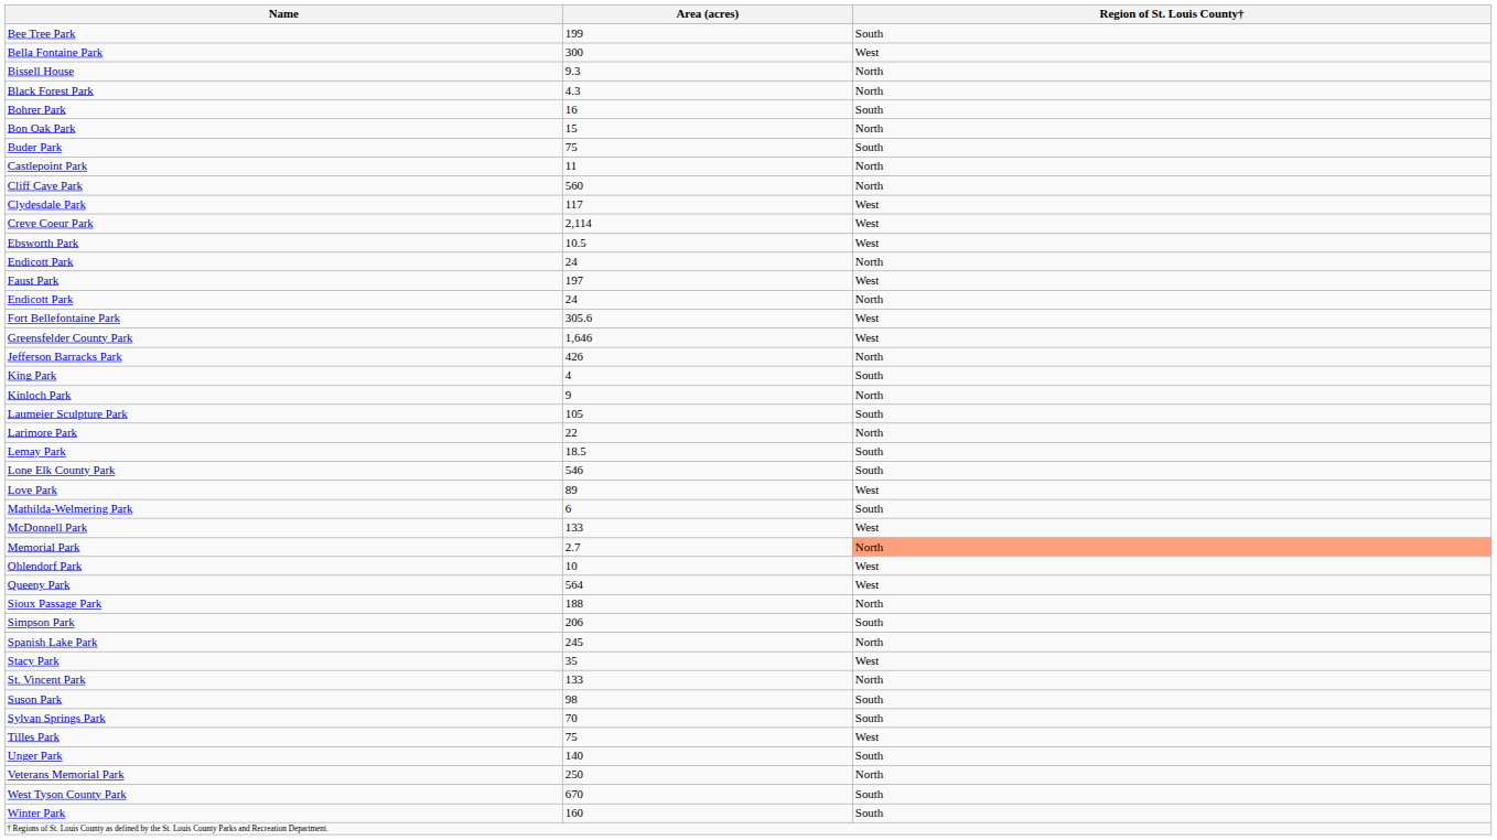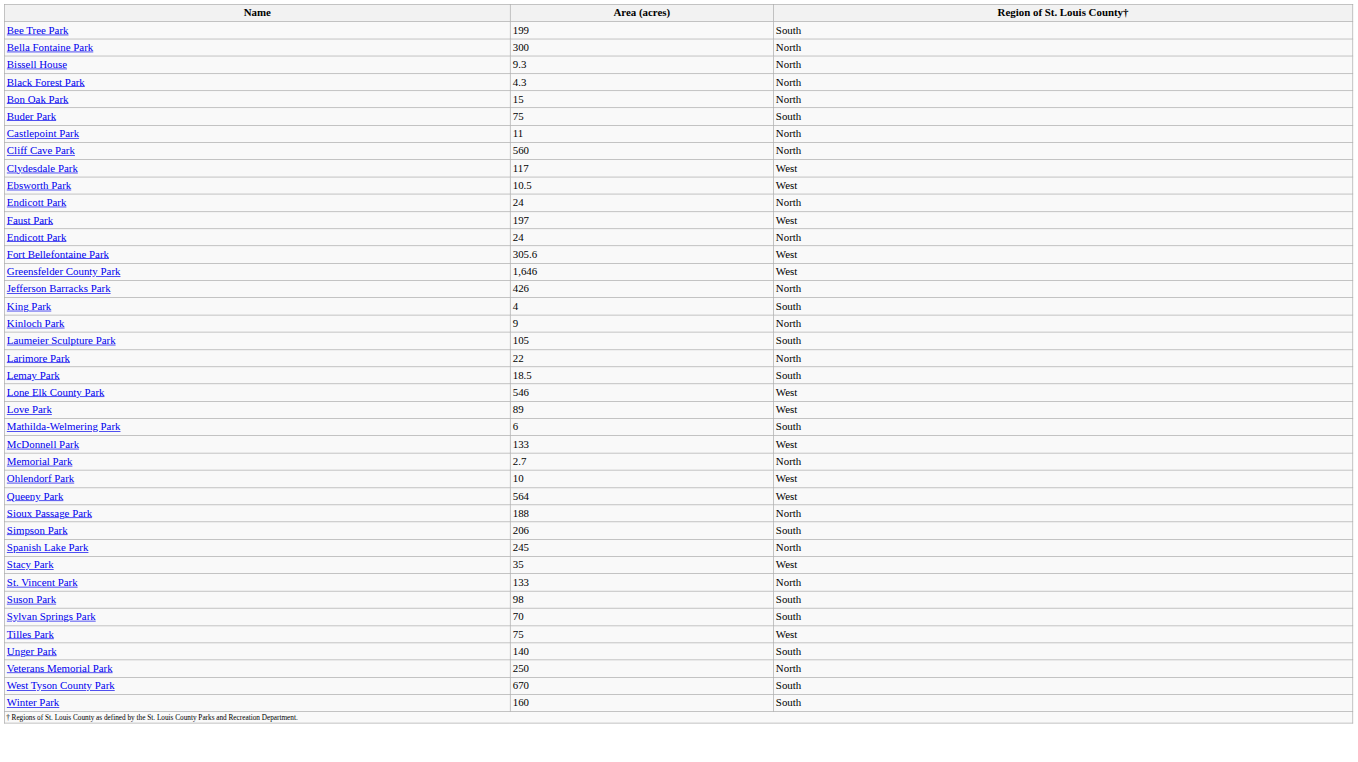 <table class="wikitable collapsible collapsed sortable" style="width: 100%;">
 <tr>
 <th>Name</th>
 <th>Area (acres)</th>
 <th class="unsortable">Region of St. Louis County†</th>
 </tr>
 <tr>
 <td><a href='#'>Bee Tree Park</a></td>
 <td>199</td>
 <td>South</td>
 </tr>
 <tr>
 <td><a href='#'>Bella Fontaine Park</a></td>
 <td>300</td>
-<td>West</td>
+<td>North</td>
 </tr>
 <tr>
 <td><a href='#'>Bissell House</a></td>
 <td>9.3</td>
 <td>North</td>
 </tr>
 <tr>
 <td><a href='#'>Black Forest Park</a></td>
 <td>4.3</td>
 <td>North</td>
-</tr>
-<tr>
-<td><a href='#'>Bohrer Park</a></td>
-<td>16</td>
-<td>South</td>
 </tr>
 <tr>
 <td><a href='#'>Bon Oak Park</a></td>
 <td>15</td>
 <td>North</td>
 </tr>
 <tr>
 <td><a href='#'>Buder Park</a></td>
 <td>75</td>
 <td>South</td>
 </tr>
 <tr>
 <td><a href='#'>Castlepoint Park</a></td>
 <td>11</td>
 <td>North</td>
 </tr>
 <tr>
 <td><a href='#'>Cliff Cave Park</a></td>
 <td>560</td>
 <td>North</td>
 </tr>
 <tr>
 <td><a href='#'>Clydesdale Park</a></td>
 <td>117</td>
-<td>West</td>
-</tr>
-<tr>
-<td><a href='#'>Creve Coeur Park</a></td>
-<td>2,114</td>
 <td>West</td>
 </tr>
 <tr>
 <td><a href='#'>Ebsworth Park</a></td>
 <td>10.5</td>
 <td>West</td>
 </tr>
 <tr>
 <td><a href='#'>Endicott Park</a></td>
 <td>24</td>
 <td>North</td>
 </tr>
 <tr>
 <td><a href='#'>Faust Park</a></td>
 <td>197</td>
 <td>West</td>
 </tr>
 <tr>
 <td><a href='#'>Endicott Park</a></td>
 <td>24</td>
 <td>North</td>
 </tr>
 <tr>
 <td><a href='#'>Fort Bellefontaine Park</a></td>
 <td>305.6</td>
 <td>West</td>
 </tr>
 <tr>
 <td><a href='#'>Greensfelder County Park</a></td>
 <td>1,646</td>
 <td>West</td>
 </tr>
 <tr>
 <td><a href='#'>Jefferson Barracks Park</a></td>
 <td>426</td>
 <td>North</td>
 </tr>
 <tr>
 <td><a href='#'>King Park</a></td>
 <td>4</td>
 <td>South</td>
 </tr>
 <tr>
 <td><a href='#'>Kinloch Park</a></td>
 <td>9</td>
 <td>North</td>
 </tr>
 <tr>
 <td><a href='#'>Laumeier Sculpture Park</a></td>
 <td>105</td>
 <td>South</td>
 </tr>
 <tr>
 <td><a href='#'>Larimore Park</a></td>
 <td>22</td>
 <td>North</td>
 </tr>
 <tr>
 <td><a href='#'>Lemay Park</a></td>
 <td>18.5</td>
 <td>South</td>
 </tr>
 <tr>
 <td><a href='#'>Lone Elk County Park</a></td>
 <td>546</td>
-<td>South</td>
+<td>West</td>
 </tr>
 <tr>
 <td><a href='#'>Love Park</a></td>
 <td>89</td>
 <td>West</td>
 </tr>
 <tr>
 <td><a href='#'>Mathilda-Welmering Park</a></td>
 <td>6</td>
 <td>South</td>
 </tr>
 <tr>
 <td><a href='#'>McDonnell Park</a></td>
 <td>133</td>
 <td>West</td>
 </tr>
 <tr>
 <td><a href='#'>Memorial Park</a></td>
 <td>2.7</td>
-<td style="background: lightsalmon;">North</td>
+<td>North</td>
 </tr>
 <tr>
 <td><a href='#'>Ohlendorf Park</a></td>
 <td>10</td>
 <td>West</td>
 </tr>
 <tr>
 <td><a href='#'>Queeny Park</a></td>
 <td>564</td>
 <td>West</td>
 </tr>
 <tr>
 <td><a href='#'>Sioux Passage Park</a></td>
 <td>188</td>
 <td>North</td>
 </tr>
 <tr>
 <td><a href='#'>Simpson Park</a></td>
 <td>206</td>
 <td>South</td>
 </tr>
 <tr>
 <td><a href='#'>Spanish Lake Park</a></td>
 <td>245</td>
 <td>North</td>
 </tr>
 <tr>
 <td><a href='#'>Stacy Park</a></td>
 <td>35</td>
 <td>West</td>
 </tr>
 <tr>
 <td><a href='#'>St. Vincent Park</a></td>
 <td>133</td>
 <td>North</td>
 </tr>
 <tr>
 <td><a href='#'>Suson Park</a></td>
 <td>98</td>
 <td>South</td>
 </tr>
 <tr>
 <td><a href='#'>Sylvan Springs Park</a></td>
 <td>70</td>
 <td>South</td>
 </tr>
 <tr>
 <td><a href='#'>Tilles Park</a></td>
 <td>75</td>
 <td>West</td>
 </tr>
 <tr>
 <td><a href='#'>Unger Park</a></td>
 <td>140</td>
 <td>South</td>
 </tr>
 <tr>
 <td><a href='#'>Veterans Memorial Park</a></td>
 <td>250</td>
 <td>North</td>
 </tr>
 <tr>
 <td><a href='#'>West Tyson County Park</a></td>
 <td>670</td>
 <td>South</td>
 </tr>
 <tr>
 <td><a href='#'>Winter Park</a></td>
 <td>160</td>
 <td>South</td>
 </tr>
 <tr class="sortbottom">
 <td colspan="3" style="font-size: 8pt">† Regions of St. Louis County as defined by the St. Louis County Parks and Recreation Department.</td>
 </tr>
 </table>
